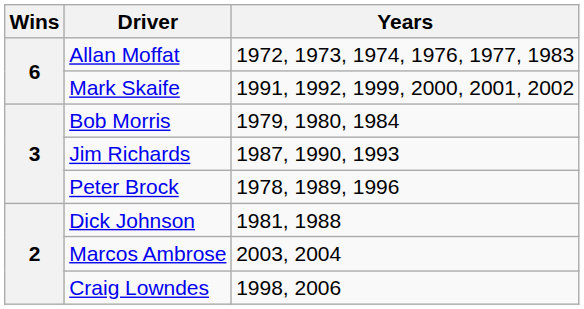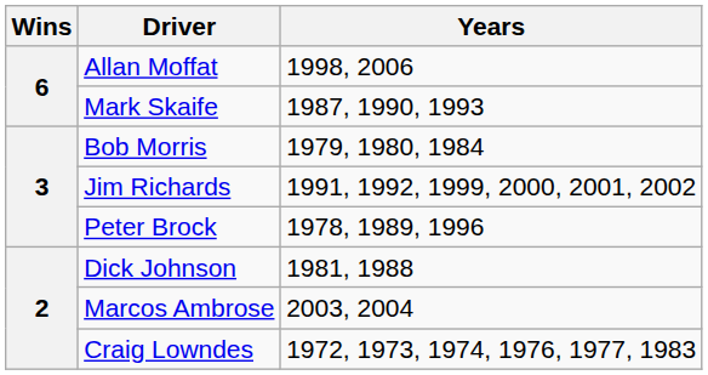 <table class="wikitable" style="font-size: 95%;">
 <tr>
 <th>Wins</th>
 <th>Driver</th>
 <th>Years</th>
 </tr>
 <tr>
 <th rowspan="2">6</th>
 <td> <a href='#'>Allan Moffat</a></td>
-<td>1972, 1973, 1974, 1976, 1977, 1983</td>
+<td>1998, 2006</td>
 </tr>
 <tr>
 <td> <a href='#'>Mark Skaife</a></td>
-<td>1991, 1992, 1999, 2000, 2001, 2002</td>
+<td>1987, 1990, 1993</td>
 </tr>
 <tr>
 <th rowspan="3">3</th>
 <td> <a href='#'>Bob Morris</a></td>
 <td>1979, 1980, 1984</td>
 </tr>
 <tr>
 <td> <a href='#'>Jim Richards</a></td>
-<td>1987, 1990, 1993</td>
+<td>1991, 1992, 1999, 2000, 2001, 2002</td>
 </tr>
 <tr>
 <td> <a href='#'>Peter Brock</a></td>
 <td>1978, 1989, 1996</td>
 </tr>
 <tr>
 <th rowspan="3">2</th>
 <td> <a href='#'>Dick Johnson</a></td>
 <td>1981, 1988</td>
 </tr>
 <tr>
 <td> <a href='#'>Marcos Ambrose</a></td>
 <td>2003, 2004</td>
 </tr>
 <tr>
 <td> <a href='#'>Craig Lowndes</a></td>
-<td>1998, 2006</td>
+<td>1972, 1973, 1974, 1976, 1977, 1983</td>
 </tr>
 </table>
